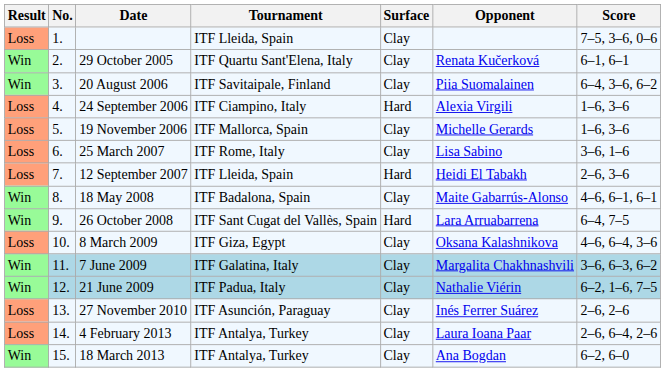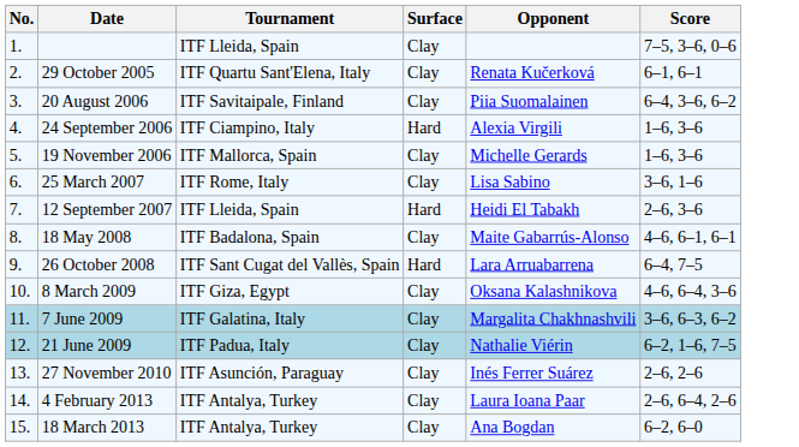 <table class="sortable wikitable" style=font-size:97%>
 <tr>
-<th>Result</th>
 <th>No.</th>
 <th>Date</th>
 <th>Tournament</th>
 <th>Surface</th>
 <th>Opponent</th>
 <th class="unsortable">Score</th>
 </tr>
 <tr bgcolor="#f0f8ff">
-<td style="background:#FFA07A;">Loss</td>
 <td>1.</td>
 <td></td>
 <td>ITF Lleida, Spain</td>
 <td>Clay</td>
 <td></td>
 <td>7–5, 3–6, 0–6</td>
 </tr>
 <tr bgcolor="#f0f8ff">
-<td style="background:#98FB98;">Win</td>
 <td>2.</td>
 <td>29 October 2005</td>
 <td>ITF Quartu Sant'Elena, Italy</td>
 <td>Clay</td>
 <td> <a href='#'>Renata Kučerková</a></td>
 <td>6–1, 6–1</td>
 </tr>
 <tr bgcolor="#f0f8ff">
-<td style="background:#98FB98;">Win</td>
 <td>3.</td>
 <td>20 August 2006</td>
 <td>ITF Savitaipale, Finland</td>
 <td>Clay</td>
 <td> <a href='#'>Piia Suomalainen</a></td>
 <td>6–4, 3–6, 6–2</td>
 </tr>
 <tr bgcolor="#f0f8ff">
-<td style="background:#FFA07A;">Loss</td>
 <td>4.</td>
 <td>24 September 2006</td>
 <td>ITF Ciampino, Italy</td>
 <td>Hard</td>
 <td> <a href='#'>Alexia Virgili</a></td>
 <td>1–6, 3–6</td>
 </tr>
 <tr bgcolor="#f0f8ff">
-<td style="background:#FFA07A;">Loss</td>
 <td>5.</td>
 <td>19 November 2006</td>
 <td>ITF Mallorca, Spain</td>
 <td>Clay</td>
 <td> <a href='#'>Michelle Gerards</a></td>
 <td>1–6, 3–6</td>
 </tr>
 <tr bgcolor="#f0f8ff">
-<td style="background:#FFA07A;">Loss</td>
 <td>6.</td>
 <td>25 March 2007</td>
 <td>ITF Rome, Italy</td>
 <td>Clay</td>
 <td> <a href='#'>Lisa Sabino</a></td>
 <td>3–6, 1–6</td>
 </tr>
 <tr bgcolor="#f0f8ff">
-<td style="background:#FFA07A;">Loss</td>
 <td>7.</td>
 <td>12 September 2007</td>
 <td>ITF Lleida, Spain</td>
 <td>Hard</td>
 <td> <a href='#'>Heidi El Tabakh</a></td>
 <td>2–6, 3–6</td>
 </tr>
 <tr bgcolor="#f0f8ff">
-<td style="background:#98FB98;">Win</td>
 <td>8.</td>
 <td>18 May 2008</td>
 <td>ITF Badalona, Spain</td>
 <td>Clay</td>
 <td> <a href='#'>Maite Gabarrús-Alonso</a></td>
 <td>4–6, 6–1, 6–1</td>
 </tr>
 <tr bgcolor="#f0f8ff">
-<td style="background:#98FB98;">Win</td>
 <td>9.</td>
 <td>26 October 2008</td>
 <td>ITF Sant Cugat del Vallès, Spain</td>
 <td>Hard</td>
 <td> <a href='#'>Lara Arruabarrena</a></td>
 <td>6–4, 7–5</td>
 </tr>
 <tr bgcolor="#f0f8ff">
-<td style="background:#FFA07A;">Loss</td>
 <td>10.</td>
 <td>8 March 2009</td>
 <td>ITF Giza, Egypt</td>
 <td>Clay</td>
 <td> <a href='#'>Oksana Kalashnikova</a></td>
 <td>4–6, 6–4, 3–6</td>
 </tr>
 <tr style="background:lightblue;">
-<td style="background:#98FB98;">Win</td>
 <td>11.</td>
 <td>7 June 2009</td>
 <td>ITF Galatina, Italy</td>
 <td>Clay</td>
 <td> <a href='#'>Margalita Chakhnashvili</a></td>
 <td>3–6, 6–3, 6–2</td>
 </tr>
 <tr style="background:lightblue;">
-<td style="background:#98FB98;">Win</td>
 <td>12.</td>
 <td>21 June 2009</td>
 <td>ITF Padua, Italy</td>
 <td>Clay</td>
 <td> <a href='#'>Nathalie Viérin</a></td>
 <td>6–2, 1–6, 7–5</td>
 </tr>
 <tr bgcolor="#f0f8ff">
-<td style="background:#FFA07A;">Loss</td>
 <td>13.</td>
 <td>27 November 2010</td>
 <td>ITF Asunción, Paraguay</td>
 <td>Clay</td>
 <td> <a href='#'>Inés Ferrer Suárez</a></td>
 <td>2–6, 2–6</td>
 </tr>
 <tr bgcolor="#f0f8ff">
-<td style="background:#FFA07A;">Loss</td>
 <td>14.</td>
 <td>4 February 2013</td>
 <td>ITF Antalya, Turkey</td>
 <td>Clay</td>
 <td> <a href='#'>Laura Ioana Paar</a></td>
 <td>2–6, 6–4, 2–6</td>
 </tr>
 <tr bgcolor="#f0f8ff">
-<td style="background:#98FB98;">Win</td>
 <td>15.</td>
 <td>18 March 2013</td>
 <td>ITF Antalya, Turkey</td>
 <td>Clay</td>
 <td> <a href='#'>Ana Bogdan</a></td>
 <td>6–2, 6–0</td>
 </tr>
 </table>
